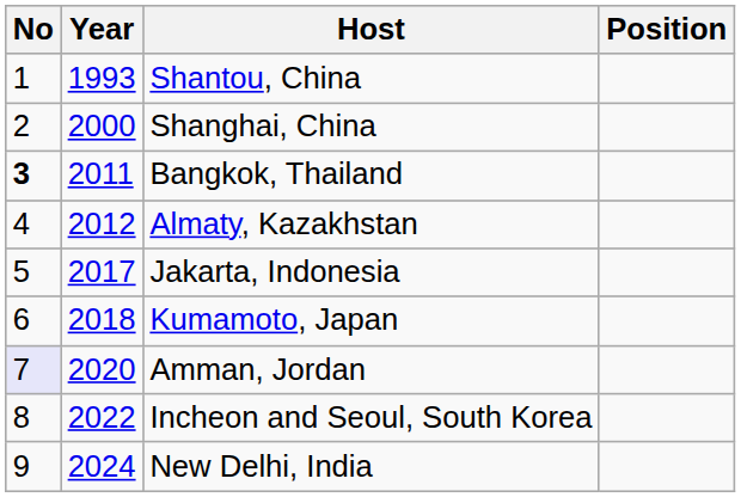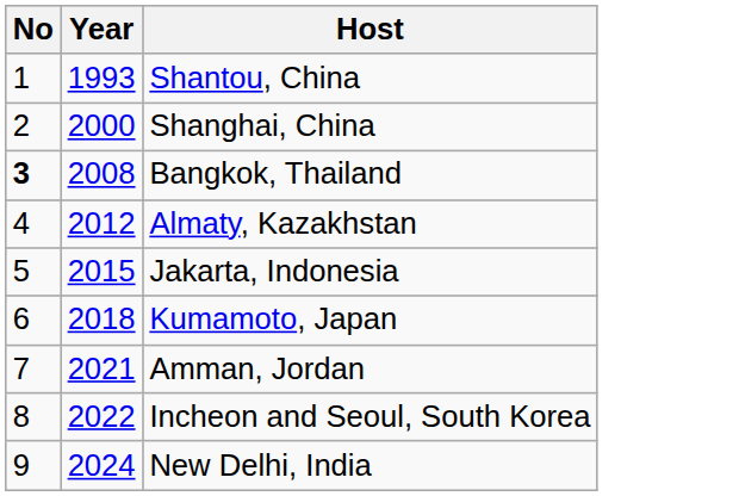 <table class="wikitable">
 <tr>
 <th>No</th>
 <th>Year</th>
 <th>Host</th>
-<th>Position</th>
 </tr>
 <tr>
 <td>1</td>
 <td><a href='#'>1993</a></td>
 <td> <a href='#'>Shantou</a>, China</td>
-<td></td>
 </tr>
 <tr>
 <td>2</td>
 <td><a href='#'>2000</a></td>
 <td> Shanghai, China</td>
-<td></td>
 </tr>
 <tr>
 <td><strong>3</strong></td>
-<td><a href='#'>2011</a></td>
+<td><a href='#'>2008</a></td>
 <td> Bangkok, Thailand</td>
-<td></td>
 </tr>
 <tr>
 <td>4</td>
 <td><a href='#'>2012</a></td>
 <td> <a href='#'>Almaty</a>, Kazakhstan</td>
-<td></td>
 </tr>
 <tr>
 <td>5</td>
-<td><a href='#'>2017</a></td>
+<td><a href='#'>2015</a></td>
 <td> Jakarta, Indonesia</td>
-<td></td>
 </tr>
 <tr>
 <td>6</td>
 <td><a href='#'>2018</a></td>
 <td> <a href='#'>Kumamoto</a>, Japan</td>
-<td></td>
 </tr>
 <tr>
-<td style="background: lavender;">7</td>
-<td><a href='#'>2020</a></td>
+<td>7</td>
+<td><a href='#'>2021</a></td>
 <td> Amman, Jordan</td>
-<td></td>
 </tr>
 <tr>
 <td>8</td>
 <td><a href='#'>2022</a></td>
 <td> Incheon and Seoul, South Korea</td>
-<td></td>
 </tr>
 <tr>
 <td>9</td>
 <td><a href='#'>2024</a></td>
 <td> New Delhi, India</td>
-<td></td>
 </tr>
 </table>
